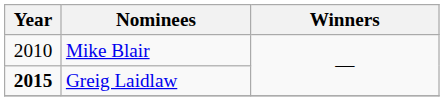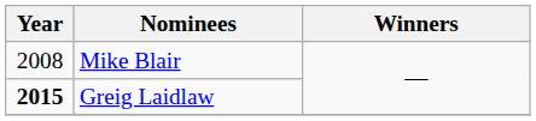 <table class="wikitable">
 <tr>
 <th width=40>Year</th>
 <th width=150>Nominees</th>
 <th width=150>Winners</th>
 </tr>
 <tr>
-<td align=center>2010</td>
+<td align=center>2008</td>
 <td><a href='#'>Mike Blair</a></td>
 <td align=center rowspan=2>—</td>
 </tr>
 <tr>
 <td align=center><strong>2015</strong></td>
 <td><a href='#'>Greig Laidlaw</a></td>
 </tr>
 <tr>
 </tr>
 </table>
